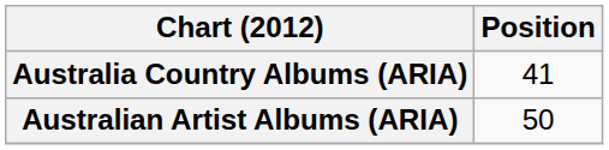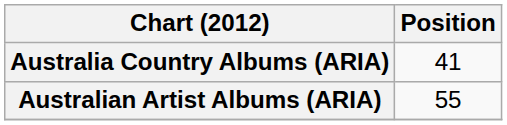 <table class="wikitable sortable plainrowheaders" style="text-align:center">
 <tr>
 <th scope="col">Chart (2012)</th>
 <th scope="col">Position</th>
 </tr>
 <tr>
 <th scope="row">Australia Country Albums (ARIA) </th>
 <td>41</td>
 </tr>
 <tr>
 <th scope="row">Australian Artist Albums (ARIA) </th>
-<td>50</td>
+<td>55</td>
 </tr>
 <tr>
 </tr>
 </table>
